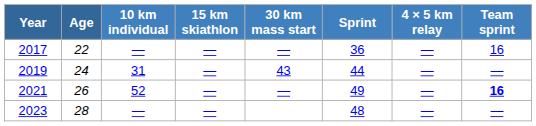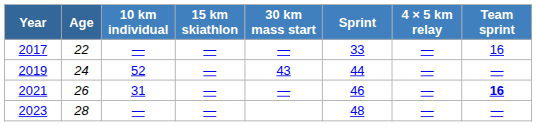 <table class="wikitable" style="font-size:95%; text-align:center; border:grey solid 1px; border-collapse:collapse; background:#ffffff;">
 <tr>
 <th style="background-color:#369; color:white; width:60px;"> Year </th>
 <th style="background-color:#369; color:white; width:40px;"> Age </th>
 <th style="background-color:#4180be; color:white; width:75px;"> 10 km <br> individual </th>
 <th style="background-color:#4180be; color:white; width:75px;"> 15 km <br> skiathlon </th>
 <th style="background-color:#4180be; color:white; width:75px;"> 30 km <br> mass start </th>
 <th style="background-color:#4180be; color:white; width:75px;"> Sprint </th>
 <th style="background-color:#4180be; color:white; width:75px;"> 4 × 5 km <br> relay </th>
 <th style="background-color:#4180be; color:white; width:75px;"> Team <br> sprint </th>
 </tr>
 <tr>
 <td><a href='#'>2017</a></td>
 <td><em>22</em></td>
 <td><a href='#'>—</a></td>
 <td><a href='#'>—</a></td>
 <td><a href='#'>—</a></td>
-<td><a href='#'>36</a></td>
+<td><a href='#'>33</a></td>
 <td><a href='#'>—</a></td>
 <td><a href='#'>16</a></td>
 </tr>
 <tr>
 <td><a href='#'>2019</a></td>
 <td><em>24</em></td>
-<td><a href='#'>31</a></td>
+<td><a href='#'>52</a></td>
 <td><a href='#'>—</a></td>
 <td><a href='#'>43</a></td>
 <td><a href='#'>44</a></td>
 <td><a href='#'>—</a></td>
 <td><a href='#'>—</a></td>
 </tr>
 <tr>
 <td><a href='#'>2021</a></td>
 <td><em>26</em></td>
-<td><a href='#'>52</a></td>
+<td><a href='#'>31</a></td>
 <td><a href='#'>—</a></td>
 <td><a href='#'>—</a></td>
-<td><a href='#'>49</a></td>
+<td><a href='#'>46</a></td>
 <td><a href='#'>—</a></td>
 <td><strong><a href='#'>16</a></strong></td>
 </tr>
 <tr>
 <td><a href='#'>2023</a></td>
 <td><em>28</em></td>
 <td><a href='#'>—</a></td>
 <td><a href='#'>—</a></td>
 <td><a href='#'></a></td>
 <td><a href='#'>48</a></td>
 <td><a href='#'>—</a></td>
 <td><a href='#'>—</a></td>
 </tr>
 </table>
